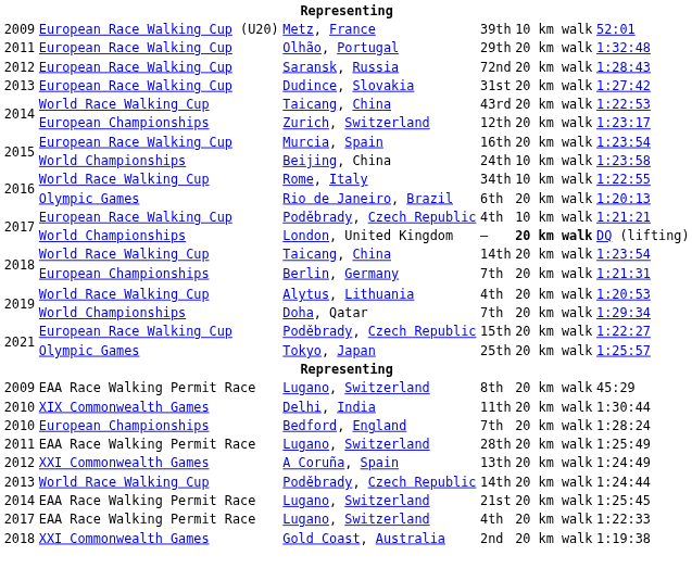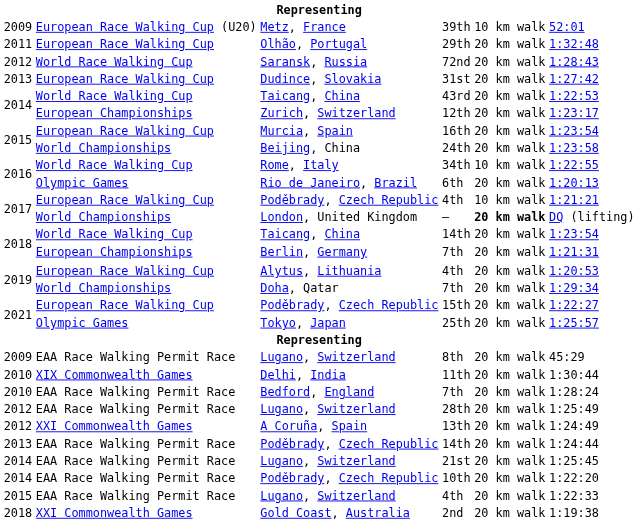 <table>
 <tr>
 <th colspan="6">Representing </th>
 </tr>
 <tr>
 <td>2009</td>
 <td><a href='#'>European Race Walking Cup</a> (U20)</td>
 <td><a href='#'>Metz</a>, <a href='#'>France</a></td>
 <td>39th</td>
 <td>10 km walk</td>
 <td><a href='#'>52:01</a></td>
 </tr>
 <tr>
 <td>2011</td>
 <td><a href='#'>European Race Walking Cup</a></td>
 <td><a href='#'>Olhão</a>, <a href='#'>Portugal</a></td>
 <td>29th</td>
 <td>20 km walk</td>
 <td><a href='#'>1:32:48</a></td>
 </tr>
 <tr>
 <td>2012</td>
-<td><a href='#'>European Race Walking Cup</a></td>
+<td><a href='#'>World Race Walking Cup</a></td>
 <td><a href='#'>Saransk</a>, <a href='#'>Russia</a></td>
 <td>72nd</td>
 <td>20 km walk</td>
 <td><a href='#'>1:28:43</a></td>
 </tr>
 <tr>
 <td>2013</td>
 <td><a href='#'>European Race Walking Cup</a></td>
 <td><a href='#'>Dudince</a>, <a href='#'>Slovakia</a></td>
 <td>31st</td>
 <td>20 km walk</td>
 <td><a href='#'>1:27:42</a></td>
 </tr>
 <tr>
 <td rowspan=2>2014</td>
 <td><a href='#'>World Race Walking Cup</a></td>
 <td><a href='#'>Taicang</a>, <a href='#'>China</a></td>
 <td>43rd</td>
 <td>20 km walk</td>
 <td><a href='#'>1:22:53</a></td>
 </tr>
 <tr>
 <td><a href='#'>European Championships</a></td>
 <td><a href='#'>Zurich</a>, <a href='#'>Switzerland</a></td>
 <td>12th</td>
 <td>20 km walk</td>
 <td><a href='#'>1:23:17</a></td>
 </tr>
 <tr>
 <td rowspan=2>2015</td>
 <td><a href='#'>European Race Walking Cup</a></td>
 <td><a href='#'>Murcia</a>, <a href='#'>Spain</a></td>
 <td>16th</td>
 <td>20 km walk</td>
 <td><a href='#'>1:23:54</a></td>
 </tr>
 <tr>
 <td><a href='#'>World Championships</a></td>
 <td><a href='#'>Beijing</a>, China</td>
 <td>24th</td>
-<td>10 km walk</td>
+<td>20 km walk</td>
 <td><a href='#'>1:23:58</a></td>
 </tr>
 <tr>
 <td rowspan=2>2016</td>
 <td><a href='#'>World Race Walking Cup</a></td>
 <td><a href='#'>Rome</a>, <a href='#'>Italy</a></td>
 <td>34th</td>
 <td>10 km walk</td>
 <td><a href='#'>1:22:55</a></td>
 </tr>
 <tr>
 <td><a href='#'>Olympic Games</a></td>
 <td><a href='#'>Rio de Janeiro</a>, <a href='#'>Brazil</a></td>
 <td>6th</td>
 <td>20 km walk</td>
 <td><a href='#'>1:20:13</a></td>
 </tr>
 <tr>
 <td rowspan=2>2017</td>
 <td><a href='#'>European Race Walking Cup</a></td>
 <td><a href='#'>Poděbrady</a>, <a href='#'>Czech Republic</a></td>
 <td>4th</td>
 <td>10 km walk</td>
 <td><a href='#'>1:21:21</a></td>
 </tr>
 <tr>
 <td><a href='#'>World Championships</a></td>
 <td><a href='#'>London</a>, United Kingdom</td>
 <td>—</td>
 <td><strong>20 km walk</strong></td>
 <td><a href='#'>DQ</a> (lifting)</td>
 </tr>
 <tr>
 <td rowspan=2>2018</td>
 <td><a href='#'>World Race Walking Cup</a></td>
 <td><a href='#'>Taicang</a>, <a href='#'>China</a></td>
 <td>14th</td>
 <td>20 km walk</td>
 <td><a href='#'>1:23:54</a></td>
 </tr>
 <tr>
 <td><a href='#'>European Championships</a></td>
 <td><a href='#'>Berlin</a>, <a href='#'>Germany</a></td>
 <td>7th</td>
 <td>20 km walk</td>
 <td><a href='#'>1:21:31</a></td>
 </tr>
 <tr !colspan="6"|Representing >
 </tr>
 <tr>
 <td rowspan=2>2019</td>
-<td><a href='#'>World Race Walking Cup</a></td>
+<td><a href='#'>European Race Walking Cup</a></td>
 <td><a href='#'>Alytus</a>, <a href='#'>Lithuania</a></td>
 <td>4th</td>
 <td>20 km walk</td>
 <td><a href='#'>1:20:53</a></td>
 </tr>
 <tr>
 <td><a href='#'>World Championships</a></td>
 <td><a href='#'>Doha</a>, Qatar</td>
 <td>7th</td>
 <td>20 km walk</td>
 <td><a href='#'>1:29:34</a></td>
 </tr>
 <tr>
 <td rowspan=2>2021</td>
 <td><a href='#'>European Race Walking Cup</a></td>
 <td><a href='#'>Poděbrady</a>, <a href='#'>Czech Republic</a></td>
 <td>15th</td>
 <td>20 km walk</td>
 <td><a href='#'>1:22:27</a></td>
 </tr>
 <tr>
 <td><a href='#'>Olympic Games</a></td>
 <td><a href='#'>Tokyo</a>, <a href='#'>Japan</a></td>
 <td>25th</td>
 <td>20 km walk</td>
 <td><a href='#'>1:25:57</a></td>
 </tr>
 <tr>
 <th colspan="6">Representing </th>
 </tr>
 <tr>
 <td>2009</td>
 <td>EAA Race Walking Permit Race</td>
 <td><a href='#'>Lugano</a>, <a href='#'>Switzerland</a></td>
 <td>8th</td>
 <td>20 km walk</td>
 <td>45:29</td>
 </tr>
 <tr>
 <td>2010</td>
 <td><a href='#'>XIX Commonwealth Games</a></td>
 <td><a href='#'>Delhi</a>, <a href='#'>India</a></td>
 <td>11th</td>
 <td>20 km walk</td>
 <td>1:30:44</td>
 </tr>
 <tr>
 <td>2010</td>
-<td><a href='#'>European Championships</a></td>
+<td>EAA Race Walking Permit Race</td>
 <td><a href='#'>Bedford</a>, <a href='#'>England</a></td>
 <td>7th</td>
 <td>20 km walk</td>
 <td>1:28:24</td>
 </tr>
 <tr>
-<td>2011</td>
+<td>2012</td>
 <td>EAA Race Walking Permit Race</td>
 <td><a href='#'>Lugano</a>, <a href='#'>Switzerland</a></td>
 <td>28th</td>
 <td>20 km walk</td>
 <td>1:25:49</td>
 </tr>
 <tr>
 <td>2012</td>
 <td><a href='#'>XXI Commonwealth Games</a></td>
 <td><a href='#'>A Coruña</a>, <a href='#'>Spain</a></td>
 <td>13th</td>
 <td>20 km walk</td>
 <td>1:24:49</td>
 </tr>
 <tr>
 <td>2013</td>
-<td><a href='#'>World Race Walking Cup</a></td>
+<td>EAA Race Walking Permit Race</td>
 <td><a href='#'>Poděbrady</a>, <a href='#'>Czech Republic</a></td>
 <td>14th</td>
 <td>20 km walk</td>
 <td>1:24:44</td>
 </tr>
 <tr>
 <td>2014</td>
 <td>EAA Race Walking Permit Race</td>
 <td><a href='#'>Lugano</a>, <a href='#'>Switzerland</a></td>
 <td>21st</td>
 <td>20 km walk</td>
 <td>1:25:45</td>
 </tr>
 <tr>
-<td>2017</td>
+<td>2014</td>
+<td>EAA Race Walking Permit Race</td>
+<td><a href='#'>Poděbrady</a>, <a href='#'>Czech Republic</a></td>
+<td>10th</td>
+<td>20 km walk</td>
+<td>1:22:20</td>
+</tr>
+<tr>
+<td>2015</td>
 <td>EAA Race Walking Permit Race</td>
 <td><a href='#'>Lugano</a>, <a href='#'>Switzerland</a></td>
 <td>4th</td>
 <td>20 km walk</td>
 <td>1:22:33</td>
 </tr>
 <tr>
 <td>2018</td>
 <td><a href='#'>XXI Commonwealth Games</a></td>
 <td><a href='#'>Gold Coast</a>, <a href='#'>Australia</a></td>
 <td>2nd</td>
 <td>20 km walk</td>
 <td>1:19:38</td>
 </tr>
 <tr>
 </tr>
 </table>
